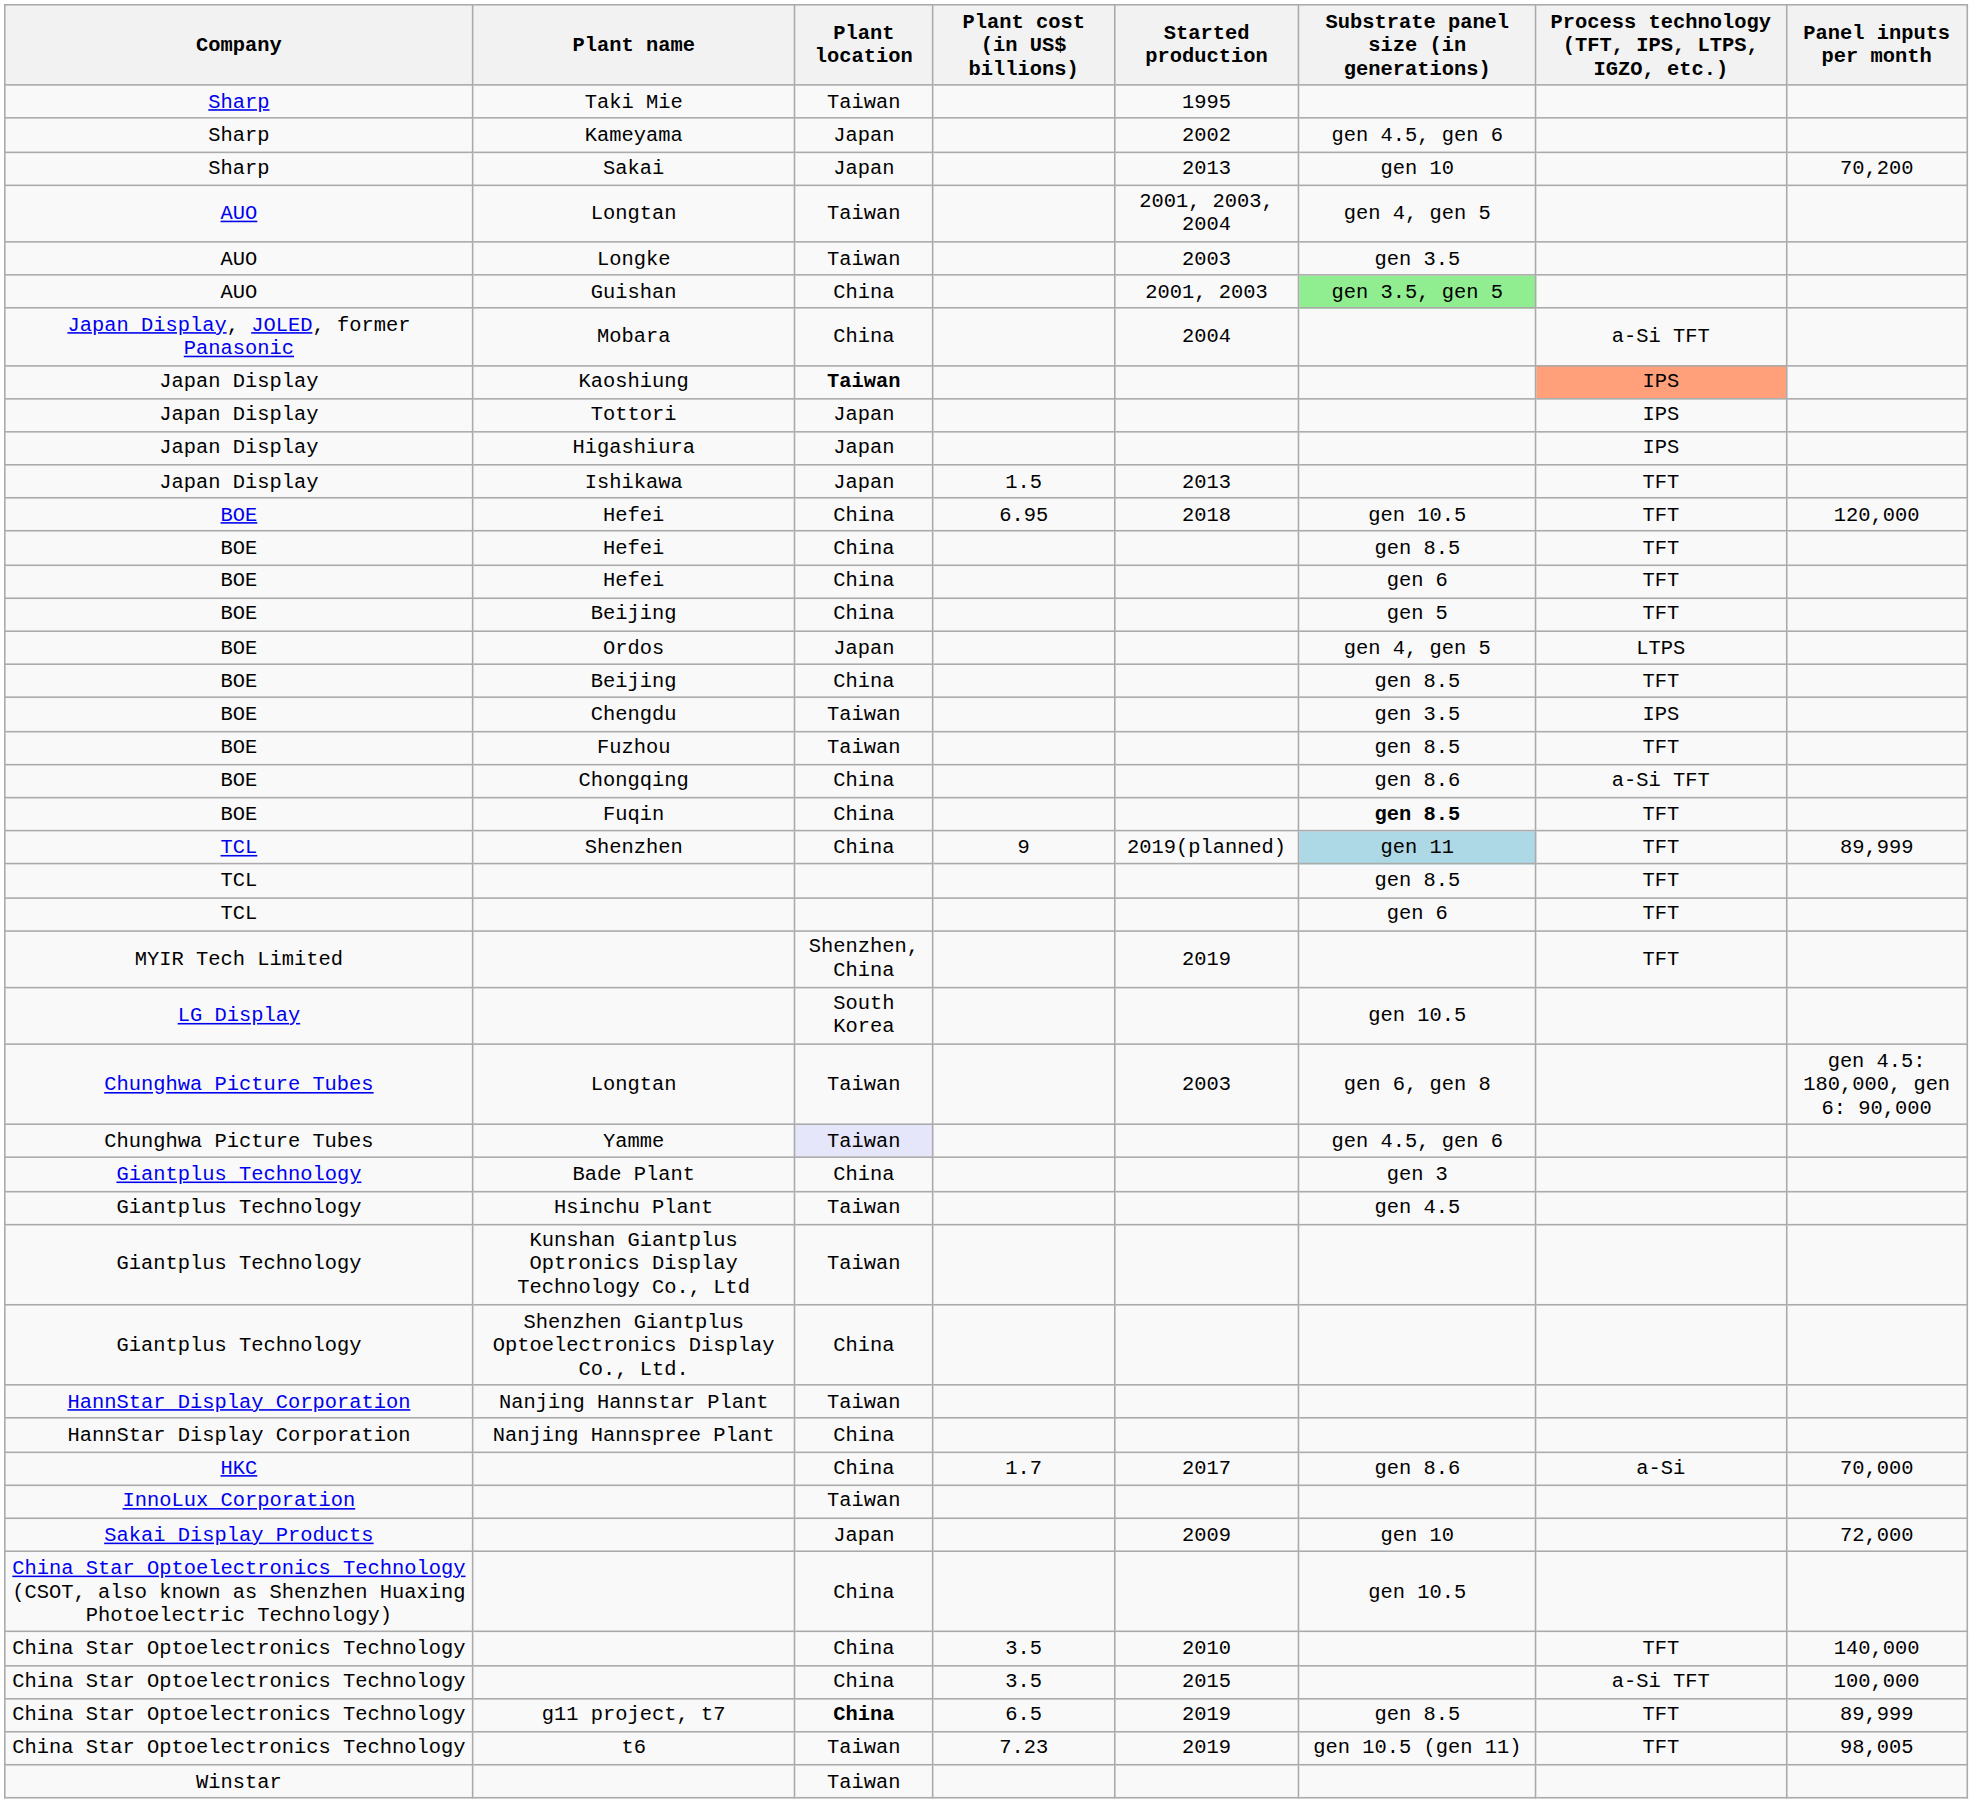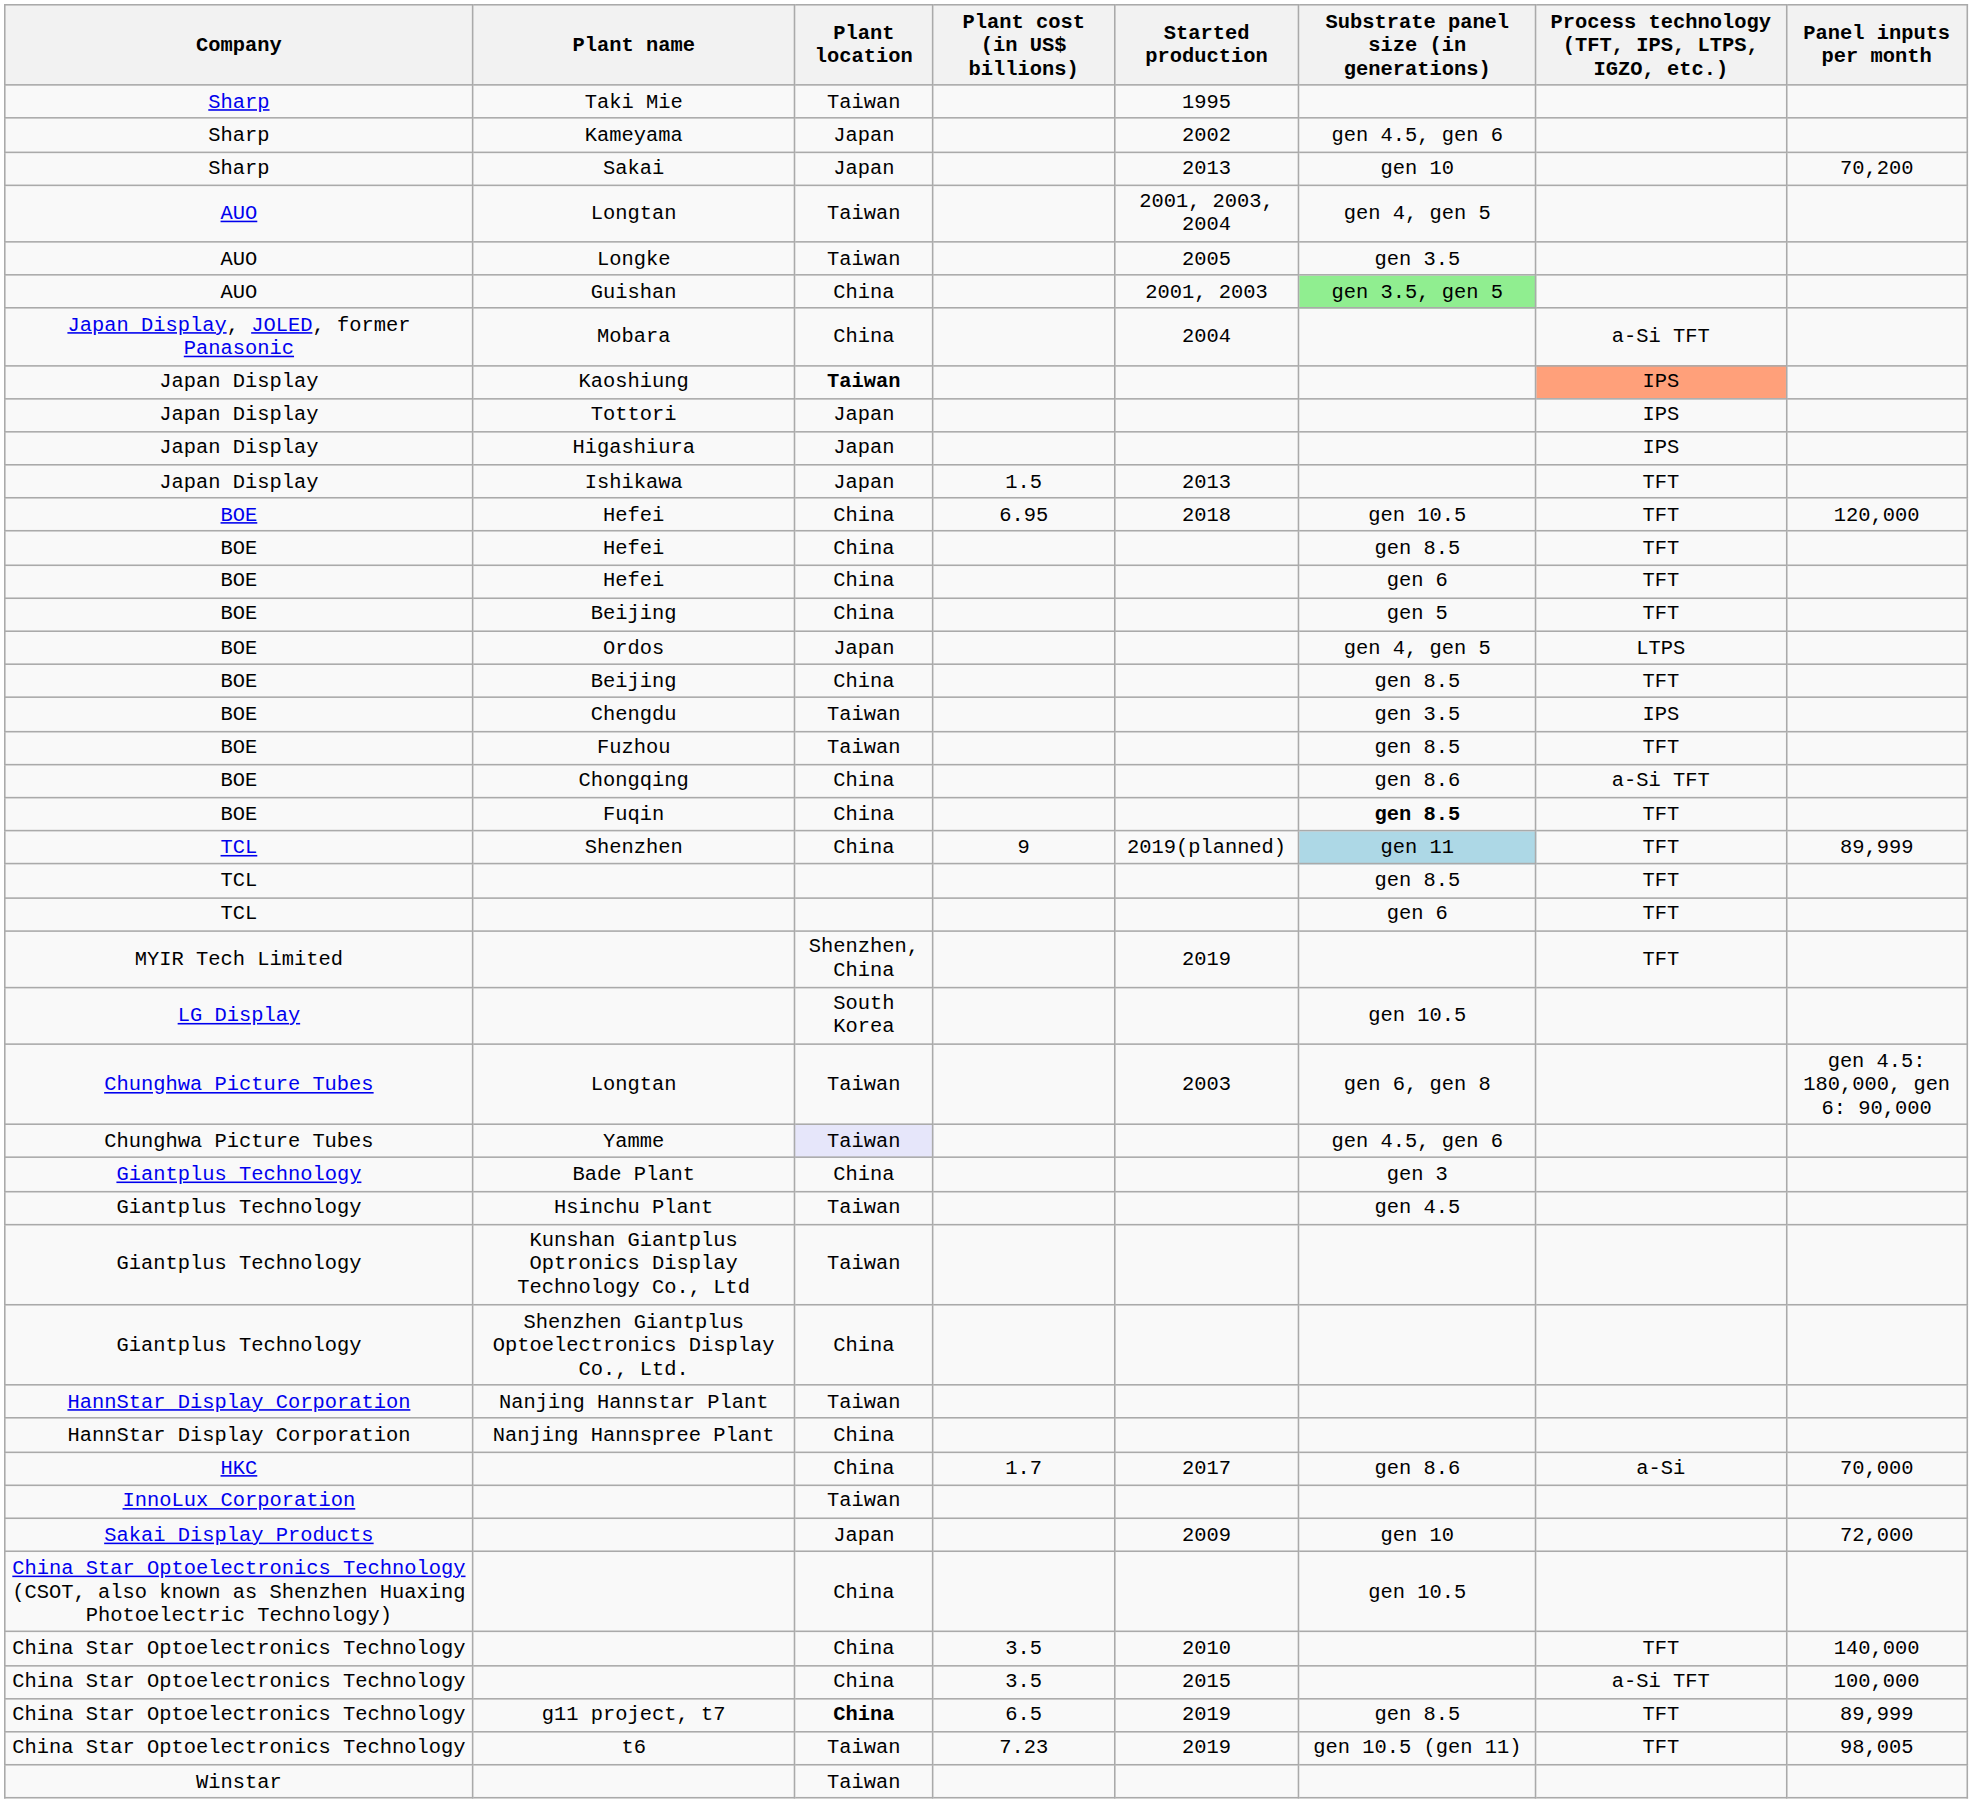 <table class="wikitable sortable" style="text-align:center">
 <tr>
 <th>Company</th>
 <th>Plant name</th>
 <th>Plant location</th>
 <th data-sort-type="number">Plant cost (in US$ billions)</th>
 <th data-sort-type="number">Started production</th>
 <th data-sort-type="number">Substrate panel size (in generations)</th>
 <th data-sort-type="number">Process technology (TFT, IPS, LTPS, IGZO, etc.)</th>
 <th data-sort-type="number">Panel inputs per month</th>
 </tr>
 <tr>
 <td><a href='#'>Sharp</a></td>
 <td>Taki Mie</td>
 <td>Taiwan</td>
 <td></td>
 <td>1995</td>
 <td></td>
 <td></td>
 <td></td>
 </tr>
 <tr>
 <td>Sharp</td>
 <td>Kameyama</td>
 <td>Japan</td>
 <td></td>
 <td>2002</td>
 <td>gen 4.5, gen 6</td>
 <td></td>
 <td></td>
 </tr>
 <tr>
 <td>Sharp</td>
 <td>Sakai</td>
 <td>Japan</td>
 <td></td>
 <td>2013</td>
 <td>gen 10</td>
 <td></td>
 <td>70,200</td>
 </tr>
 <tr>
 <td><a href='#'>AUO</a></td>
 <td>Longtan</td>
 <td>Taiwan</td>
 <td></td>
 <td>2001, 2003, 2004</td>
 <td>gen 4, gen 5</td>
 <td></td>
 <td></td>
 </tr>
 <tr>
 <td>AUO</td>
 <td>Longke</td>
 <td>Taiwan</td>
 <td></td>
-<td>2003</td>
+<td>2005</td>
 <td>gen 3.5</td>
 <td></td>
 <td></td>
 </tr>
 <tr>
 <td>AUO</td>
 <td>Guishan</td>
 <td>China</td>
 <td></td>
 <td>2001, 2003</td>
 <td style="background: lightgreen;">gen 3.5, gen 5</td>
 <td></td>
 <td></td>
 </tr>
 <tr>
 <td><a href='#'>Japan Display</a>, <a href='#'>JOLED</a>, former <a href='#'>Panasonic</a></td>
 <td>Mobara</td>
 <td>China</td>
 <td></td>
 <td>2004</td>
 <td></td>
 <td>a-Si TFT</td>
 <td></td>
 </tr>
 <tr>
 <td>Japan Display</td>
 <td>Kaoshiung</td>
 <td><strong>Taiwan</strong></td>
 <td></td>
 <td></td>
 <td></td>
 <td style="background: lightsalmon;">IPS</td>
 <td></td>
 </tr>
 <tr>
 <td>Japan Display</td>
 <td>Tottori</td>
 <td>Japan</td>
 <td></td>
 <td></td>
 <td></td>
 <td>IPS</td>
 <td></td>
 </tr>
 <tr>
 <td>Japan Display</td>
 <td>Higashiura</td>
 <td>Japan</td>
 <td></td>
 <td></td>
 <td></td>
 <td>IPS</td>
 <td></td>
 </tr>
 <tr>
 <td>Japan Display</td>
 <td>Ishikawa</td>
 <td>Japan</td>
 <td>1.5</td>
 <td>2013</td>
 <td></td>
 <td>TFT</td>
 <td></td>
 </tr>
 <tr>
 <td><a href='#'>BOE</a></td>
 <td>Hefei</td>
 <td>China</td>
 <td>6.95</td>
 <td>2018</td>
 <td>gen 10.5</td>
 <td>TFT</td>
 <td>120,000</td>
 </tr>
 <tr>
 <td>BOE</td>
 <td>Hefei</td>
 <td>China</td>
 <td></td>
 <td></td>
 <td>gen 8.5</td>
 <td>TFT</td>
 <td></td>
 </tr>
 <tr>
 <td>BOE</td>
 <td>Hefei</td>
 <td>China</td>
 <td></td>
 <td></td>
 <td>gen 6</td>
 <td>TFT</td>
 <td></td>
 </tr>
 <tr>
 <td>BOE</td>
 <td>Beijing</td>
 <td>China</td>
 <td></td>
 <td></td>
 <td>gen 5</td>
 <td>TFT</td>
 <td></td>
 </tr>
 <tr>
 <td>BOE</td>
 <td>Ordos</td>
 <td>Japan</td>
 <td></td>
 <td></td>
 <td>gen 4, gen 5</td>
 <td>LTPS</td>
 <td></td>
 </tr>
 <tr>
 <td>BOE</td>
 <td>Beijing</td>
 <td>China</td>
 <td></td>
 <td></td>
 <td>gen 8.5</td>
 <td>TFT</td>
 <td></td>
 </tr>
 <tr>
 <td>BOE</td>
 <td>Chengdu</td>
 <td>Taiwan</td>
 <td></td>
 <td></td>
 <td>gen 3.5</td>
 <td>IPS</td>
 <td></td>
 </tr>
 <tr>
 <td>BOE</td>
 <td>Fuzhou</td>
 <td>Taiwan</td>
 <td></td>
 <td></td>
 <td>gen 8.5</td>
 <td>TFT</td>
 <td></td>
 </tr>
 <tr>
 <td>BOE</td>
 <td>Chongqing</td>
 <td>China</td>
 <td></td>
 <td></td>
 <td>gen 8.6</td>
 <td>a-Si TFT</td>
 <td></td>
 </tr>
 <tr>
 <td>BOE</td>
 <td>Fuqin</td>
 <td>China</td>
 <td></td>
 <td></td>
 <td><strong>gen 8.5</strong></td>
 <td>TFT</td>
 <td></td>
 </tr>
 <tr>
 <td><a href='#'>TCL</a></td>
 <td>Shenzhen</td>
 <td>China</td>
 <td>9</td>
 <td>2019(planned)</td>
 <td style="background: lightblue;">gen 11</td>
 <td>TFT</td>
 <td>89,999</td>
 </tr>
 <tr>
 <td>TCL</td>
 <td></td>
 <td></td>
 <td></td>
 <td></td>
 <td>gen 8.5</td>
 <td>TFT</td>
 <td></td>
 </tr>
 <tr>
 <td>TCL</td>
 <td></td>
 <td></td>
 <td></td>
 <td></td>
 <td>gen 6</td>
 <td>TFT</td>
 <td></td>
 </tr>
 <tr>
 <td>MYIR Tech Limited</td>
 <td></td>
 <td>Shenzhen, China</td>
 <td></td>
 <td>2019</td>
 <td></td>
 <td>TFT</td>
 <td></td>
 </tr>
 <tr>
 <td><a href='#'>LG Display</a></td>
 <td></td>
 <td>South Korea</td>
 <td></td>
 <td></td>
 <td>gen 10.5</td>
 <td></td>
 <td></td>
 </tr>
 <tr>
 <td><a href='#'>Chunghwa Picture Tubes</a></td>
 <td>Longtan</td>
 <td>Taiwan</td>
 <td></td>
 <td>2003</td>
 <td>gen 6, gen 8</td>
 <td></td>
 <td>gen 4.5: 180,000, gen 6: 90,000</td>
 </tr>
 <tr>
 <td>Chunghwa Picture Tubes</td>
 <td>Yamme</td>
 <td style="background: lavender;">Taiwan</td>
 <td></td>
 <td></td>
 <td>gen 4.5, gen 6</td>
 <td></td>
 <td></td>
 </tr>
 <tr>
 <td><a href='#'>Giantplus Technology</a></td>
 <td>Bade Plant</td>
 <td>China</td>
 <td></td>
 <td></td>
 <td>gen 3</td>
 <td></td>
 <td></td>
 </tr>
 <tr>
 <td>Giantplus Technology</td>
 <td>Hsinchu Plant</td>
 <td>Taiwan</td>
 <td></td>
 <td></td>
 <td>gen 4.5</td>
 <td></td>
 <td></td>
 </tr>
 <tr>
 <td>Giantplus Technology</td>
 <td>Kunshan Giantplus Optronics Display Technology Co., Ltd</td>
 <td>Taiwan</td>
 <td></td>
 <td></td>
 <td></td>
 <td></td>
 <td></td>
 </tr>
 <tr>
 <td>Giantplus Technology</td>
 <td>Shenzhen Giantplus Optoelectronics Display Co., Ltd.</td>
 <td>China</td>
 <td></td>
 <td></td>
 <td></td>
 <td></td>
 <td></td>
 </tr>
 <tr>
 <td><a href='#'>HannStar Display Corporation</a></td>
 <td>Nanjing Hannstar Plant</td>
 <td>Taiwan</td>
 <td></td>
 <td></td>
 <td></td>
 <td></td>
 <td></td>
 </tr>
 <tr>
 <td>HannStar Display Corporation</td>
 <td>Nanjing Hannspree Plant</td>
 <td>China</td>
 <td></td>
 <td></td>
 <td></td>
 <td></td>
 <td></td>
 </tr>
 <tr>
 <td><a href='#'>HKC</a></td>
 <td></td>
 <td>China</td>
 <td>1.7</td>
 <td>2017</td>
 <td>gen 8.6</td>
 <td>a-Si</td>
 <td>70,000</td>
 </tr>
 <tr>
 <td><a href='#'>InnoLux Corporation</a></td>
 <td></td>
 <td>Taiwan</td>
 <td></td>
 <td></td>
 <td></td>
 <td></td>
 <td></td>
 </tr>
 <tr>
 <td><a href='#'>Sakai Display Products</a></td>
 <td></td>
 <td>Japan</td>
 <td></td>
 <td>2009</td>
 <td>gen 10</td>
 <td></td>
 <td>72,000</td>
 </tr>
 <tr>
 <td><a href='#'>China Star Optoelectronics Technology</a> (CSOT, also known as Shenzhen Huaxing Photoelectric Technology)</td>
 <td></td>
 <td>China</td>
 <td></td>
 <td></td>
 <td>gen 10.5</td>
 <td></td>
 <td></td>
 </tr>
 <tr>
 <td>China Star Optoelectronics Technology</td>
 <td></td>
 <td>China</td>
 <td>3.5</td>
 <td>2010</td>
 <td></td>
 <td>TFT</td>
 <td>140,000</td>
 </tr>
 <tr>
 <td>China Star Optoelectronics Technology</td>
 <td></td>
 <td>China</td>
 <td>3.5</td>
 <td>2015</td>
 <td></td>
 <td>a-Si TFT</td>
 <td>100,000</td>
 </tr>
 <tr>
 <td>China Star Optoelectronics Technology</td>
 <td>g11 project, t7</td>
 <td><strong>China</strong></td>
 <td>6.5</td>
 <td>2019</td>
 <td>gen 8.5</td>
 <td>TFT</td>
 <td>89,999</td>
 </tr>
 <tr>
 <td>China Star Optoelectronics Technology</td>
 <td>t6</td>
 <td>Taiwan</td>
 <td>7.23</td>
 <td>2019</td>
 <td>gen 10.5 (gen 11)</td>
 <td>TFT</td>
 <td>98,005</td>
 </tr>
 <tr>
 <td>Winstar</td>
 <td></td>
 <td>Taiwan</td>
 <td></td>
 <td></td>
 <td></td>
 <td></td>
 <td></td>
 </tr>
 </table>
